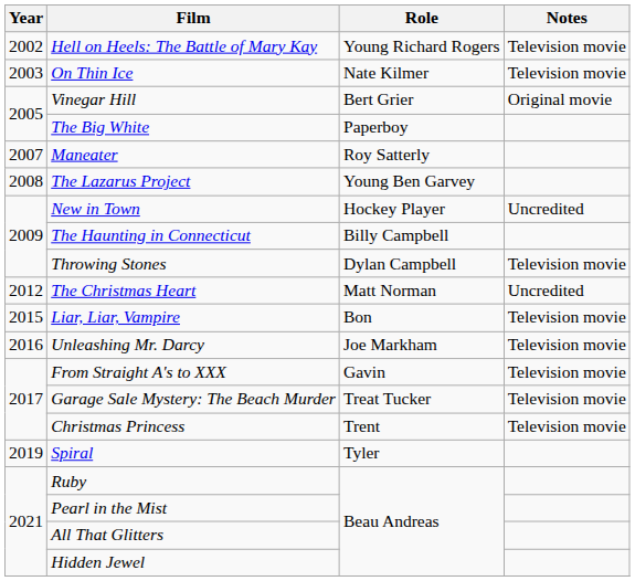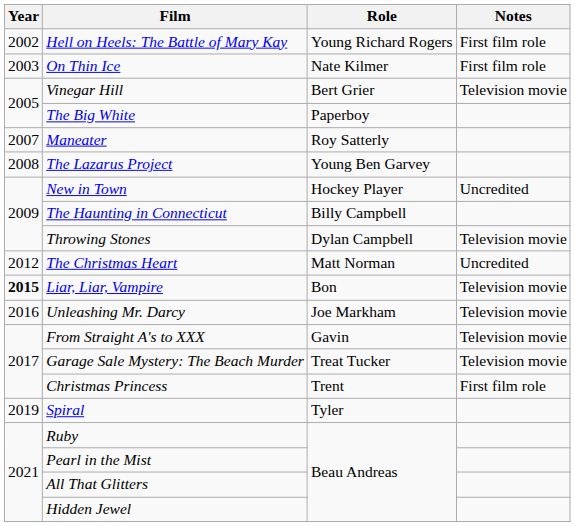 <table class=wikitable>
 <tr>
 <th>Year</th>
 <th>Film</th>
 <th>Role</th>
 <th>Notes</th>
 </tr>
 <tr>
 <td>2002</td>
 <td><em><a href='#'>Hell on Heels: The Battle of Mary Kay</a></em></td>
 <td>Young Richard Rogers</td>
-<td>Television movie</td>
+<td>First film role</td>
 </tr>
 <tr>
 <td>2003</td>
 <td><em><a href='#'>On Thin Ice</a></em></td>
 <td>Nate Kilmer</td>
-<td>Television movie</td>
+<td>First film role</td>
 </tr>
 <tr>
 <td rowspan=2>2005</td>
 <td><em>Vinegar Hill</em></td>
 <td>Bert Grier</td>
-<td>Original movie</td>
+<td>Television movie</td>
 </tr>
 <tr>
 <td><em><a href='#'>The Big White</a></em></td>
 <td>Paperboy</td>
 <td></td>
 </tr>
 <tr>
 <td>2007</td>
 <td><em><a href='#'>Maneater</a></em></td>
 <td>Roy Satterly</td>
 <td></td>
 </tr>
 <tr>
 <td>2008</td>
 <td><em><a href='#'>The Lazarus Project</a></em></td>
 <td>Young Ben Garvey</td>
 <td></td>
 </tr>
 <tr>
 <td rowspan=3>2009</td>
 <td><em><a href='#'>New in Town</a></em></td>
 <td>Hockey Player</td>
 <td>Uncredited</td>
 </tr>
 <tr>
 <td><em><a href='#'>The Haunting in Connecticut</a></em></td>
 <td>Billy Campbell</td>
 <td></td>
 </tr>
 <tr>
 <td><em>Throwing Stones</em></td>
 <td>Dylan Campbell</td>
 <td>Television movie</td>
 </tr>
 <tr>
 <td>2012</td>
 <td><em><a href='#'>The Christmas Heart</a></em></td>
 <td>Matt Norman</td>
 <td>Uncredited</td>
 </tr>
 <tr>
-<td>2015</td>
+<td><strong>2015</strong></td>
 <td><em><a href='#'>Liar, Liar, Vampire</a></em></td>
 <td>Bon</td>
 <td>Television movie</td>
 </tr>
 <tr>
 <td>2016</td>
 <td><em>Unleashing Mr. Darcy</em></td>
 <td>Joe Markham</td>
 <td>Television movie</td>
 </tr>
 <tr>
 <td rowspan=3>2017</td>
 <td><em>From Straight A's to XXX</em></td>
 <td>Gavin</td>
 <td>Television movie</td>
 </tr>
 <tr>
 <td><em>Garage Sale Mystery: The Beach Murder</em></td>
 <td>Treat Tucker</td>
 <td>Television movie</td>
 </tr>
 <tr>
 <td><em>Christmas Princess</em></td>
 <td>Trent</td>
-<td>Television movie</td>
+<td>First film role</td>
 </tr>
 <tr>
 <td>2019</td>
 <td><a href='#'><em>Spiral</em></a></td>
 <td>Tyler</td>
 <td></td>
 </tr>
 <tr>
 <td rowspan=4>2021</td>
 <td><em>Ruby</em></td>
 <td rowspan=4>Beau Andreas</td>
 <td></td>
 </tr>
 <tr>
 <td><em>Pearl in the Mist</em></td>
 <td></td>
 </tr>
 <tr>
 <td><em>All That Glitters</em></td>
 <td></td>
 </tr>
 <tr>
 <td><em>Hidden Jewel</em></td>
 <td></td>
 </tr>
 <tr>
 </tr>
 </table>
